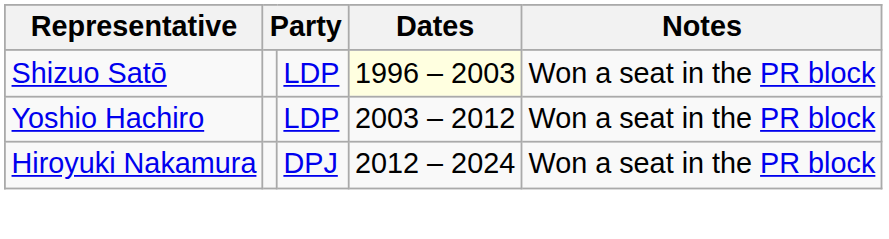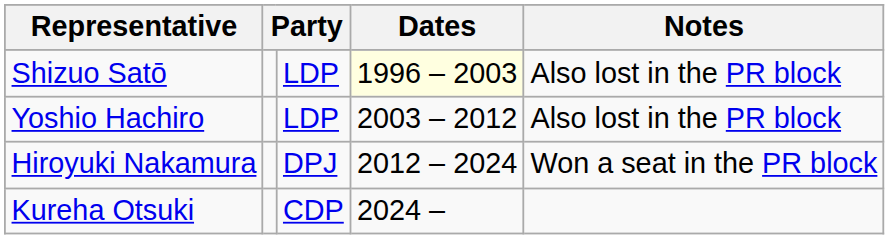 <table class=wikitable>
 <tr valign=bottom>
 <th>Representative</th>
 <th colspan="2">Party</th>
 <th>Dates</th>
 <th>Notes</th>
 </tr>
 <tr>
 <td><a href='#'>Shizuo Satō</a></td>
 <td bgcolor=></td>
 <td><a href='#'>LDP</a></td>
 <td style="background: lightyellow;">1996 – 2003</td>
-<td>Won a seat in the  <a href='#'>PR block</a></td>
+<td>Also lost in the <a href='#'>PR block</a></td>
 </tr>
 <tr>
 <td><a href='#'>Yoshio Hachiro</a></td>
 <td bgcolor=></td>
 <td><a href='#'>LDP</a></td>
 <td>2003 – 2012</td>
-<td>Won a seat in the  <a href='#'>PR block</a></td>
+<td>Also lost in the <a href='#'>PR block</a></td>
 </tr>
 <tr>
 <td><a href='#'>Hiroyuki Nakamura</a></td>
 <td bgcolor=></td>
 <td><a href='#'>DPJ</a></td>
 <td>2012 – 2024</td>
 <td>Won a seat in the  <a href='#'>PR block</a></td>
 </tr>
+<tr>
+<td><a href='#'>Kureha Otsuki</a></td>
+<td bgcolor=></td>
+<td><a href='#'>CDP</a></td>
+<td>2024 –</td>
+<td></td>
+</tr>
 </table>
